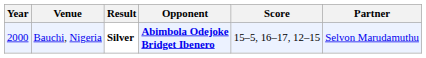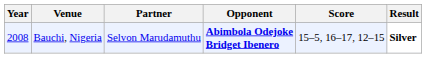 <table class="sortable wikitable" style="font-size: 90%;">
 <tr>
 <th>Year</th>
 <th>Venue</th>
-<th>Result</th>
+<th>Partner</th>
 <th>Opponent</th>
 <th>Score</th>
-<th>Partner</th>
+<th>Result</th>
 </tr>
 <tr style="background:#ECF2FF">
-<td align="center"><a href='#'>2000</a></td>
+<td align="center"><a href='#'>2008</a></td>
 <td align="left"><a href='#'>Bauchi</a>, <a href='#'>Nigeria</a></td>
-<td style="text-align:left; background:white"> <strong>Silver</strong></td>
+<td align="left"> <a href='#'>Selvon Marudamuthu</a></td>
 <td align="left"><strong> <a href='#'>Abimbola Odejoke</a> <br>  <a href='#'>Bridget Ibenero</a></strong></td>
 <td align="left">15–5, 16–17, 12–15</td>
-<td align="left"> <a href='#'>Selvon Marudamuthu</a></td>
+<td style="text-align:left; background:white"> <strong>Silver</strong></td>
 </tr>
 </table>
